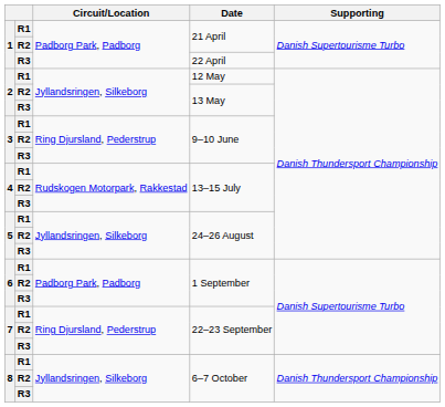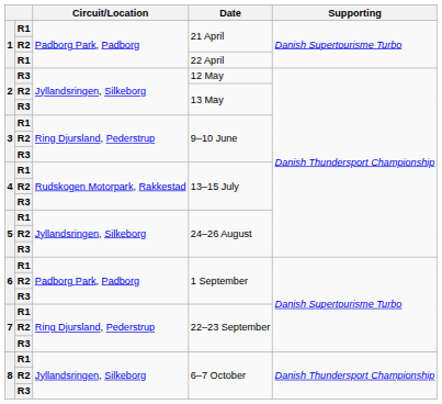 <table class="wikitable" style="font-size: 85%">
 <tr>
 <th colspan=2></th>
 <th>Circuit/Location</th>
 <th>Date</th>
 <th>Supporting</th>
 </tr>
 <tr>
 <th rowspan=3>1</th>
 <th>R1</th>
 <td rowspan=3> <a href='#'>Padborg Park</a>, <a href='#'>Padborg</a></td>
 <td rowspan=2>21 April</td>
 <td rowspan=3><em><a href='#'>Danish Supertourisme Turbo</a></em></td>
 </tr>
 <tr>
 <th>R2</th>
 </tr>
 <tr>
-<th>R3</th>
+<th>R1</th>
 <td>22 April</td>
 </tr>
 <tr>
 <th rowspan=3>2</th>
-<th>R1</th>
+<th>R3</th>
 <td rowspan=3> <a href='#'>Jyllandsringen</a>, <a href='#'>Silkeborg</a></td>
 <td>12 May</td>
 <td rowspan=12><em><a href='#'>Danish Thundersport Championship</a></em></td>
 </tr>
 <tr>
 <th>R2</th>
 <td rowspan=2>13 May</td>
 </tr>
 <tr>
 <th>R3</th>
 </tr>
 <tr>
 <th rowspan=3>3</th>
 <th>R1</th>
 <td rowspan=3> <a href='#'>Ring Djursland</a>, <a href='#'>Pederstrup</a></td>
 <td rowspan=3>9–10 June</td>
 </tr>
 <tr>
 <th>R2</th>
 </tr>
 <tr>
 <th>R3</th>
 </tr>
 <tr>
 <th rowspan=3>4</th>
 <th>R1</th>
 <td rowspan=3> <a href='#'>Rudskogen Motorpark</a>, <a href='#'>Rakkestad</a></td>
 <td rowspan=3>13–15 July</td>
 </tr>
 <tr>
 <th>R2</th>
 </tr>
 <tr>
 <th>R3</th>
 </tr>
 <tr>
 <th rowspan=3>5</th>
 <th>R1</th>
 <td rowspan=3> <a href='#'>Jyllandsringen</a>, <a href='#'>Silkeborg</a></td>
 <td rowspan=3>24–26 August</td>
 </tr>
 <tr>
 <th>R2</th>
 </tr>
 <tr>
 <th>R3</th>
 </tr>
 <tr>
 <th rowspan=3>6</th>
 <th>R1</th>
 <td rowspan=3> <a href='#'>Padborg Park</a>, <a href='#'>Padborg</a></td>
 <td rowspan=3>1 September</td>
 <td rowspan=6><em><a href='#'>Danish Supertourisme Turbo</a></em></td>
 </tr>
 <tr>
 <th>R2</th>
 </tr>
 <tr>
 <th>R3</th>
 </tr>
 <tr>
 <th rowspan=3>7</th>
 <th>R1</th>
 <td rowspan=3> <a href='#'>Ring Djursland</a>, <a href='#'>Pederstrup</a></td>
 <td rowspan=3>22–23 September</td>
 </tr>
 <tr>
 <th>R2</th>
 </tr>
 <tr>
 <th>R3</th>
 </tr>
 <tr>
 <th rowspan=3>8</th>
 <th>R1</th>
 <td rowspan=3> <a href='#'>Jyllandsringen</a>, <a href='#'>Silkeborg</a></td>
 <td rowspan=3>6–7 October</td>
 <td rowspan=3><em><a href='#'>Danish Thundersport Championship</a></em></td>
 </tr>
 <tr>
 <th>R2</th>
 </tr>
 <tr>
 <th>R3</th>
 </tr>
 </table>
